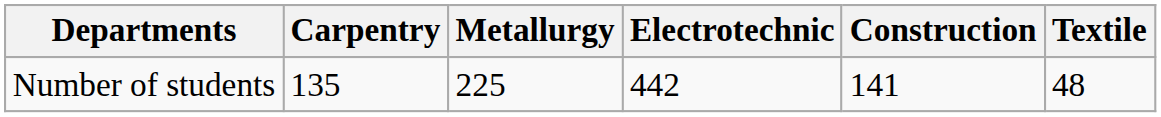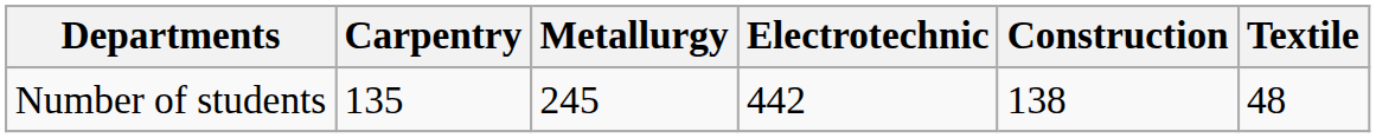 <table class="wikitable">
 <tr>
 <th>Departments</th>
 <th>Carpentry</th>
 <th>Metallurgy</th>
 <th>Electrotechnic</th>
 <th>Construction</th>
 <th>Textile</th>
 </tr>
 <tr>
 <td>Number of students</td>
 <td>135</td>
-<td>225</td>
+<td>245</td>
 <td>442</td>
-<td>141</td>
+<td>138</td>
 <td>48</td>
 </tr>
 </table>
